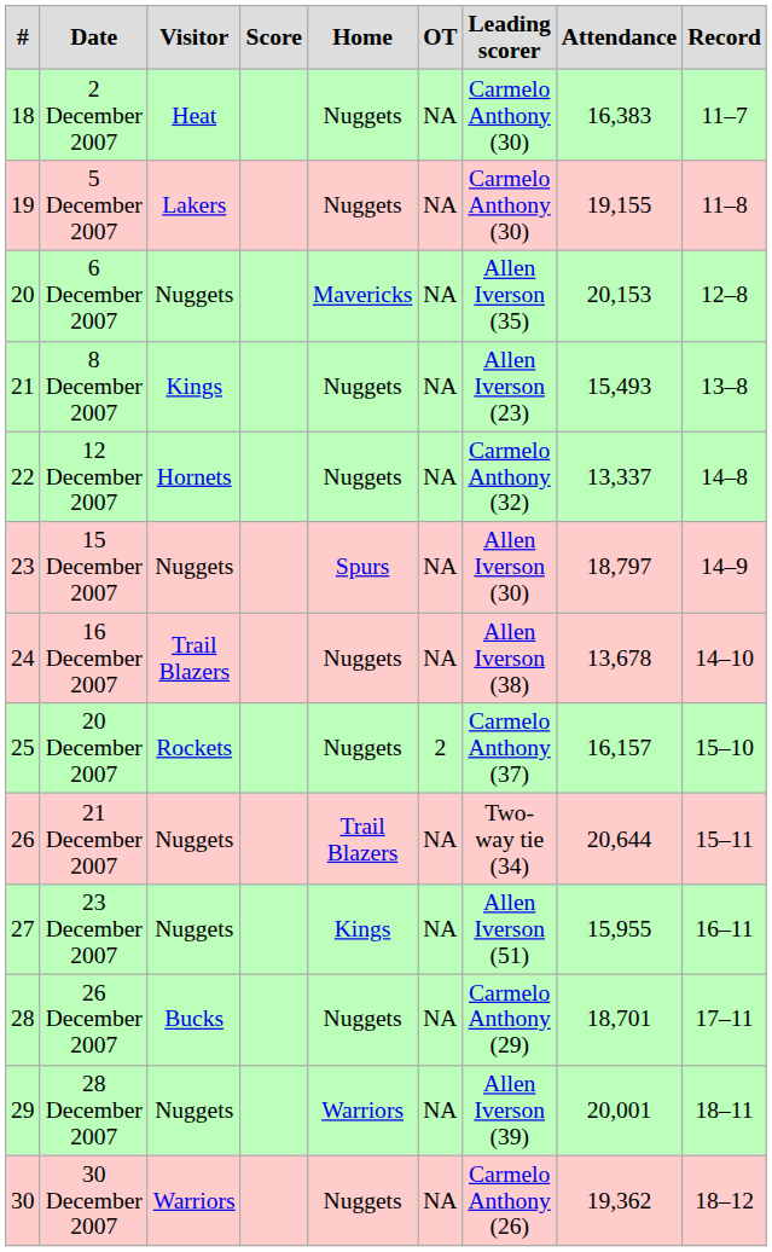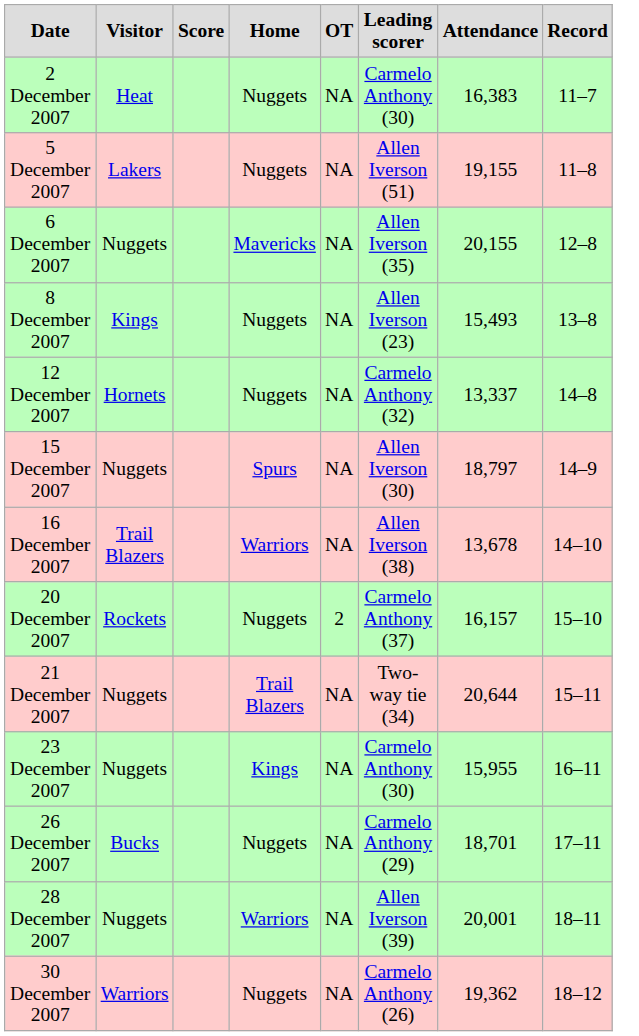 <table class="wikitable" width="80%">
 <tr align="center"  bgcolor="#dddddd">
-<td><strong>#</strong></td>
 <td><strong>Date</strong></td>
 <td><strong>Visitor</strong></td>
 <td><strong>Score</strong></td>
 <td><strong>Home</strong></td>
 <td><strong>OT</strong></td>
 <td><strong>Leading scorer</strong></td>
 <td><strong>Attendance</strong></td>
 <td><strong>Record</strong></td>
 </tr>
 <tr align="center" bgcolor="#bbffbb">
-<td>18</td>
 <td>2 December 2007</td>
 <td><a href='#'>Heat</a></td>
 <td></td>
 <td>Nuggets</td>
 <td>NA</td>
 <td><a href='#'>Carmelo Anthony</a> (30)</td>
 <td>16,383</td>
 <td>11–7</td>
 </tr>
 <tr align="center" bgcolor="#ffcccc">
-<td>19</td>
 <td>5 December 2007</td>
 <td><a href='#'>Lakers</a></td>
 <td></td>
 <td>Nuggets</td>
 <td>NA</td>
-<td><a href='#'>Carmelo Anthony</a> (30)</td>
+<td><a href='#'>Allen Iverson</a> (51)</td>
 <td>19,155</td>
 <td>11–8</td>
 </tr>
 <tr align="center" bgcolor="#bbffbb">
-<td>20</td>
 <td>6 December 2007</td>
 <td>Nuggets</td>
 <td></td>
 <td><a href='#'>Mavericks</a></td>
 <td>NA</td>
 <td><a href='#'>Allen Iverson</a> (35)</td>
-<td>20,153</td>
+<td>20,155</td>
 <td>12–8</td>
 </tr>
 <tr align="center" bgcolor="#bbffbb">
-<td>21</td>
 <td>8 December 2007</td>
 <td><a href='#'>Kings</a></td>
 <td></td>
 <td>Nuggets</td>
 <td>NA</td>
 <td><a href='#'>Allen Iverson</a> (23)</td>
 <td>15,493</td>
 <td>13–8</td>
 </tr>
 <tr align="center" bgcolor="#bbffbb">
-<td>22</td>
 <td>12 December 2007</td>
 <td><a href='#'>Hornets</a></td>
 <td></td>
 <td>Nuggets</td>
 <td>NA</td>
 <td><a href='#'>Carmelo Anthony</a> (32)</td>
 <td>13,337</td>
 <td>14–8</td>
 </tr>
 <tr align="center" bgcolor="#ffcccc">
-<td>23</td>
 <td>15 December 2007</td>
 <td>Nuggets</td>
 <td></td>
 <td><a href='#'>Spurs</a></td>
 <td>NA</td>
 <td><a href='#'>Allen Iverson</a> (30)</td>
 <td>18,797</td>
 <td>14–9</td>
 </tr>
 <tr align="center" bgcolor="#ffcccc">
-<td>24</td>
 <td>16 December 2007</td>
 <td><a href='#'>Trail Blazers</a></td>
 <td></td>
-<td>Nuggets</td>
+<td><a href='#'>Warriors</a></td>
 <td>NA</td>
 <td><a href='#'>Allen Iverson</a> (38)</td>
 <td>13,678</td>
 <td>14–10</td>
 </tr>
 <tr align="center" bgcolor="#bbffbb">
-<td>25</td>
 <td>20 December 2007</td>
 <td><a href='#'>Rockets</a></td>
 <td></td>
 <td>Nuggets</td>
 <td>2</td>
 <td><a href='#'>Carmelo Anthony</a> (37)</td>
 <td>16,157</td>
 <td>15–10</td>
 </tr>
 <tr align="center" bgcolor="#ffcccc">
-<td>26</td>
 <td>21 December 2007</td>
 <td>Nuggets</td>
 <td></td>
 <td><a href='#'>Trail Blazers</a></td>
 <td>NA</td>
 <td>Two-way tie (34)</td>
 <td>20,644</td>
 <td>15–11</td>
 </tr>
 <tr align="center" bgcolor="#bbffbb">
-<td>27</td>
 <td>23 December 2007</td>
 <td>Nuggets</td>
 <td></td>
 <td><a href='#'>Kings</a></td>
 <td>NA</td>
-<td><a href='#'>Allen Iverson</a> (51)</td>
+<td><a href='#'>Carmelo Anthony</a> (30)</td>
 <td>15,955</td>
 <td>16–11</td>
 </tr>
 <tr align="center" bgcolor="#bbffbb">
-<td>28</td>
 <td>26 December 2007</td>
 <td><a href='#'>Bucks</a></td>
 <td></td>
 <td>Nuggets</td>
 <td>NA</td>
 <td><a href='#'>Carmelo Anthony</a> (29)</td>
 <td>18,701</td>
 <td>17–11</td>
 </tr>
 <tr align="center" bgcolor="#bbffbb">
-<td>29</td>
 <td>28 December 2007</td>
 <td>Nuggets</td>
 <td></td>
 <td><a href='#'>Warriors</a></td>
 <td>NA</td>
 <td><a href='#'>Allen Iverson</a> (39)</td>
 <td>20,001</td>
 <td>18–11</td>
 </tr>
 <tr align="center" bgcolor="#ffcccc">
-<td>30</td>
 <td>30 December 2007</td>
 <td><a href='#'>Warriors</a></td>
 <td></td>
 <td>Nuggets</td>
 <td>NA</td>
 <td><a href='#'>Carmelo Anthony</a> (26)</td>
 <td>19,362</td>
 <td>18–12</td>
 </tr>
 </table>
